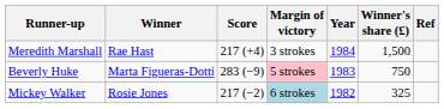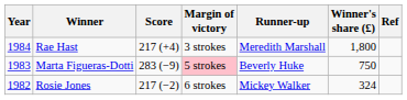 <table class=wikitable style="font-size:95%">
 <tr>
-<th>Runner-up</th>
+<th>Year</th>
 <th>Winner</th>
 <th>Score</th>
 <th>Margin of<br>victory</th>
-<th>Year</th>
+<th>Runner-up</th>
 <th>Winner's<br>share (£)</th>
 <th>Ref</th>
 </tr>
 <tr>
-<td> <a href='#'>Meredith Marshall</a></td>
+<td><a href='#'>1984</a></td>
 <td> <a href='#'>Rae Hast</a></td>
 <td>217 (+4)</td>
 <td>3 strokes</td>
-<td><a href='#'>1984</a></td>
-<td align=right>1,500</td>
+<td> <a href='#'>Meredith Marshall</a></td>
+<td align=right>1,800</td>
 <td></td>
 </tr>
 <tr>
-<td> <a href='#'>Beverly Huke</a></td>
+<td><a href='#'>1983</a></td>
 <td> <a href='#'>Marta Figueras-Dotti</a></td>
 <td>283 (−9)</td>
 <td style="background: pink;">5 strokes</td>
-<td><a href='#'>1983</a></td>
+<td> <a href='#'>Beverly Huke</a></td>
 <td align=right>750</td>
 <td></td>
 </tr>
 <tr>
-<td> <a href='#'>Mickey Walker</a></td>
+<td><a href='#'>1982</a></td>
 <td> <a href='#'>Rosie Jones</a></td>
 <td>217 (−2)</td>
-<td style="background: lightblue;">6 strokes</td>
-<td><a href='#'>1982</a></td>
-<td align=right>325</td>
+<td>6 strokes</td>
+<td> <a href='#'>Mickey Walker</a></td>
+<td align=right>324</td>
 <td></td>
 </tr>
 </table>
